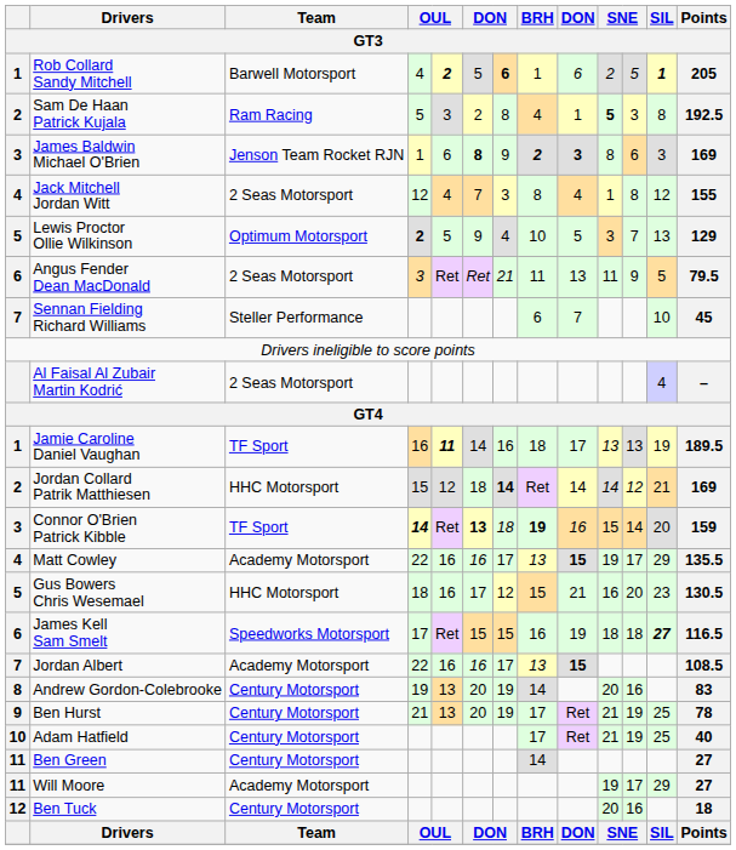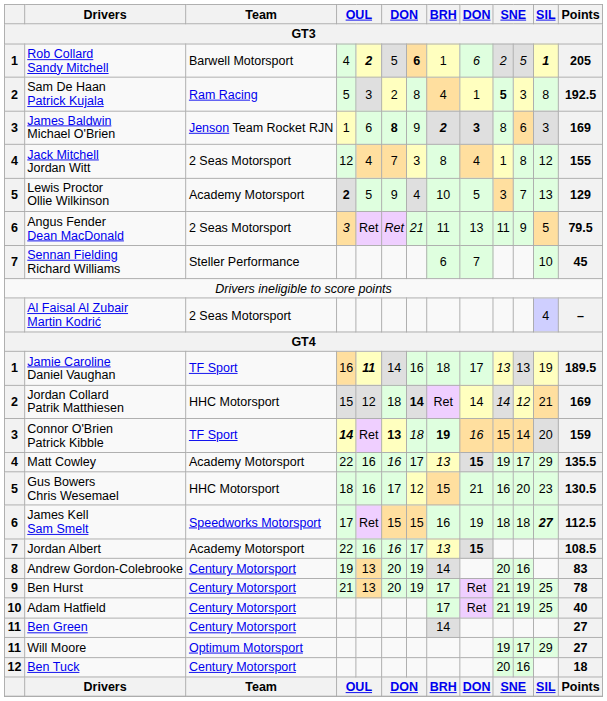 <table class="wikitable" style="font-size:85%; text-align:center;">
 <tr>
 <th></th>
 <th>Drivers</th>
 <th>Team</th>
 <th colspan=2><a href='#'>OUL</a></th>
 <th colspan=2><a href='#'>DON</a></th>
 <th><a href='#'>BRH</a></th>
 <th><a href='#'>DON</a></th>
 <th colspan=2><a href='#'>SNE</a></th>
 <th><a href='#'>SIL</a></th>
 <th>Points</th>
 </tr>
 <tr>
 <th colspan=13>GT3</th>
 </tr>
 <tr>
 <th>1</th>
 <td align=left> <a href='#'>Rob Collard</a><br> <a href='#'>Sandy Mitchell</a></td>
 <td align=left> Barwell Motorsport</td>
 <td style="background:#dfffdf;">4</td>
 <td style="background:#ffffbf;"><strong><em>2</em></strong></td>
 <td style="background:#dfdfdf;">5</td>
 <td style="background:#ffdf9f;"><strong>6</strong></td>
 <td style="background:#ffffbf;">1</td>
 <td style="background:#dfffdf;"><em>6</em></td>
 <td style="background:#dfdfdf;"><em>2</em></td>
 <td style="background:#dfdfdf;"><em>5</em></td>
 <td style="background:#ffffbf;"><strong><em>1</em></strong></td>
 <th>205</th>
 </tr>
 <tr>
 <th>2</th>
 <td align=left> Sam De Haan<br> <a href='#'>Patrick Kujala</a></td>
 <td align=left> <a href='#'>Ram Racing</a></td>
 <td style="background:#dfffdf;">5</td>
 <td style="background:#dfdfdf;">3</td>
 <td style="background:#ffffbf;">2</td>
 <td style="background:#dfffdf;">8</td>
 <td style="background:#ffdf9f;">4</td>
 <td style="background:#ffffbf;">1</td>
 <td style="background:#dfffdf;"><strong>5</strong></td>
 <td style="background:#ffffbf;">3</td>
 <td style="background:#dfffdf;">8</td>
 <th>192.5</th>
 </tr>
 <tr>
 <th>3</th>
 <td align=left> <a href='#'>James Baldwin</a><br> Michael O'Brien</td>
 <td align=left> <a href='#'>Jenson</a> Team Rocket RJN</td>
 <td style="background:#ffffbf;">1</td>
 <td style="background:#dfffdf;">6</td>
 <td style="background:#dfffdf;"><strong>8</strong></td>
 <td style="background:#dfffdf;">9</td>
 <td style="background:#dfdfdf;"><strong><em>2</em></strong></td>
 <td style="background:#dfdfdf;"><strong>3</strong></td>
 <td style="background:#dfffdf;">8</td>
 <td style="background:#ffdf9f;">6</td>
 <td style="background:#dfdfdf;">3</td>
 <th>169</th>
 </tr>
 <tr>
 <th>4</th>
 <td align=left> <a href='#'>Jack Mitchell</a><br> Jordan Witt</td>
 <td align=left> 2 Seas Motorsport</td>
 <td style="background:#dfffdf;">12</td>
 <td style="background:#ffdf9f;">4</td>
 <td style="background:#ffdf9f;">7</td>
 <td style="background:#ffffbf;">3</td>
 <td style="background:#dfffdf;">8</td>
 <td style="background:#ffdf9f;">4</td>
 <td style="background:#ffffbf;">1</td>
 <td style="background:#dfffdf;">8</td>
 <td style="background:#dfffdf;">12</td>
 <th>155</th>
 </tr>
 <tr>
 <th>5</th>
 <td align=left> Lewis Proctor<br> Ollie Wilkinson</td>
-<td align=left> <a href='#'>Optimum Motorsport</a></td>
+<td align=left> Academy Motorsport</td>
 <td style="background:#dfdfdf;"><strong>2</strong></td>
 <td style="background:#dfffdf;">5</td>
 <td style="background:#dfffdf;">9</td>
 <td style="background:#dfdfdf;">4</td>
 <td style="background:#dfffdf;">10</td>
 <td style="background:#dfffdf;">5</td>
 <td style="background:#ffdf9f;">3</td>
 <td style="background:#dfffdf;">7</td>
 <td style="background:#dfffdf;">13</td>
 <th>129</th>
 </tr>
 <tr>
 <th>6</th>
 <td align=left> Angus Fender<br> <a href='#'>Dean MacDonald</a></td>
 <td align=left> 2 Seas Motorsport</td>
 <td style="background:#ffdf9f;"><em>3</em></td>
 <td style="background:#efcfff;">Ret</td>
 <td style="background:#efcfff;"><em>Ret</em></td>
 <td style="background:#dfffdf;"><em>21</em></td>
 <td style="background:#dfffdf;">11</td>
 <td style="background:#dfffdf;">13</td>
 <td style="background:#dfffdf;">11</td>
 <td style="background:#dfffdf;">9</td>
 <td style="background:#ffdf9f;">5</td>
 <th>79.5</th>
 </tr>
 <tr>
 <th>7</th>
 <td align=left> <a href='#'>Sennan Fielding</a><br> Richard Williams</td>
 <td align=left> Steller Performance</td>
 <td></td>
 <td></td>
 <td></td>
 <td></td>
 <td style="background:#dfffdf;">6</td>
 <td style="background:#dfffdf;">7</td>
 <td></td>
 <td></td>
 <td style="background:#dfffdf;">10</td>
 <th>45</th>
 </tr>
 <tr>
 <td colspan=13><em>Drivers ineligible to score points</em></td>
 </tr>
 <tr>
 <th></th>
 <td align=left> <a href='#'>Al Faisal Al Zubair</a><br> <a href='#'>Martin Kodrić</a></td>
 <td align=left> 2 Seas Motorsport</td>
 <td></td>
 <td></td>
 <td></td>
 <td></td>
 <td></td>
 <td></td>
 <td></td>
 <td></td>
 <td style="background:#cfcfff;">4</td>
 <th>–</th>
 </tr>
 <tr>
 <th colspan=13>GT4</th>
 </tr>
 <tr>
 <th>1</th>
 <td align=left> <a href='#'>Jamie Caroline</a><br> Daniel Vaughan</td>
 <td align=left> <a href='#'>TF Sport</a></td>
 <td style="background:#ffdf9f;">16</td>
 <td style="background:#ffffbf;"><strong><em>11</em></strong></td>
 <td style="background:#dfdfdf;">14</td>
 <td style="background:#dfffdf;">16</td>
 <td style="background:#dfffdf;">18</td>
 <td style="background:#dfffdf;">17</td>
 <td style="background:#ffffbf;"><em>13</em></td>
 <td style="background:#dfdfdf;">13</td>
 <td style="background:#ffffbf;">19</td>
 <th>189.5</th>
 </tr>
 <tr>
 <th>2</th>
 <td align=left> Jordan Collard<br> Patrik Matthiesen</td>
 <td align=left> HHC Motorsport</td>
 <td style="background:#dfdfdf;">15</td>
 <td style="background:#dfdfdf;">12</td>
 <td style="background:#dfffdf;">18</td>
 <td style="background:#dfdfdf;"><strong>14</strong></td>
 <td style="background:#efcfff;">Ret</td>
 <td style="background:#ffffbf;">14</td>
 <td style="background:#dfdfdf;"><em>14</em></td>
 <td style="background:#ffffbf;"><em>12</em></td>
 <td style="background:#ffdf9f;">21</td>
 <th>169</th>
 </tr>
 <tr>
 <th>3</th>
 <td align=left> Connor O'Brien<br> Patrick Kibble</td>
 <td align=left> <a href='#'>TF Sport</a></td>
 <td style="background:#ffffbf;"><strong><em>14</em></strong></td>
 <td style="background:#efcfff;">Ret</td>
 <td style="background:#ffffbf;"><strong>13</strong></td>
 <td style="background:#dfffdf;"><em>18</em></td>
 <td style="background:#dfffdf;"><strong>19</strong></td>
 <td style="background:#ffdf9f;"><em>16</em></td>
 <td style="background:#ffdf9f;">15</td>
 <td style="background:#ffdf9f;">14</td>
 <td style="background:#dfdfdf;">20</td>
 <th>159</th>
 </tr>
 <tr>
 <th>4</th>
 <td align=left> Matt Cowley</td>
 <td align=left> Academy Motorsport</td>
 <td style="background:#dfffdf;">22</td>
 <td style="background:#dfffdf;">16</td>
 <td style="background:#dfffdf;"><em>16</em></td>
 <td style="background:#dfffdf;">17</td>
 <td style="background:#ffffbf;"><em>13</em></td>
 <td style="background:#dfdfdf;"><strong>15</strong></td>
 <td style="background:#dfffdf;">19</td>
 <td style="background:#dfffdf;">17</td>
 <td style="background:#dfffdf;">29</td>
 <th>135.5</th>
 </tr>
 <tr>
 <th>5</th>
 <td align=left> Gus Bowers<br> Chris Wesemael</td>
 <td align=left> HHC Motorsport</td>
 <td style="background:#dfffdf;">18</td>
 <td style="background:#dfffdf;">16</td>
 <td style="background:#dfffdf;">17</td>
 <td style="background:#ffffbf;">12</td>
 <td style="background:#ffdf9f;">15</td>
 <td style="background:#dfffdf;">21</td>
 <td style="background:#dfffdf;">16</td>
 <td style="background:#dfffdf;">20</td>
 <td style="background:#dfffdf;">23</td>
 <th>130.5</th>
 </tr>
 <tr>
 <th>6</th>
 <td align=left> James Kell<br> <a href='#'>Sam Smelt</a></td>
 <td align=left> <a href='#'>Speedworks Motorsport</a></td>
 <td style="background:#dfffdf;">17</td>
 <td style="background:#efcfff;">Ret</td>
 <td style="background:#ffdf9f;">15</td>
 <td style="background:#ffdf9f;">15</td>
 <td style="background:#dfffdf;">16</td>
 <td style="background:#dfffdf;">19</td>
 <td style="background:#dfffdf;">18</td>
 <td style="background:#dfffdf;">18</td>
 <td style="background:#dfffdf;"><strong><em>27</em></strong></td>
-<th>116.5</th>
+<th>112.5</th>
 </tr>
 <tr>
 <th>7</th>
 <td align=left> Jordan Albert</td>
 <td align=left> Academy Motorsport</td>
 <td style="background:#dfffdf;">22</td>
 <td style="background:#dfffdf;">16</td>
 <td style="background:#dfffdf;"><em>16</em></td>
 <td style="background:#dfffdf;">17</td>
 <td style="background:#ffffbf;"><em>13</em></td>
 <td style="background:#dfdfdf;"><strong>15</strong></td>
 <td></td>
 <td></td>
 <td></td>
 <th>108.5</th>
 </tr>
 <tr>
 <th>8</th>
 <td align=left> Andrew Gordon-Colebrooke</td>
 <td align=left> <a href='#'>Century Motorsport</a></td>
 <td style="background:#dfffdf;">19</td>
 <td style="background:#ffdf9f;">13</td>
 <td style="background:#dfffdf;">20</td>
 <td style="background:#dfffdf;">19</td>
 <td style="background:#dfdfdf;">14</td>
 <td></td>
 <td style="background:#dfffdf;">20</td>
 <td style="background:#dfffdf;">16</td>
 <td></td>
 <th>83</th>
 </tr>
 <tr>
 <th>9</th>
 <td align=left> Ben Hurst</td>
 <td align=left> <a href='#'>Century Motorsport</a></td>
 <td style="background:#dfffdf;">21</td>
 <td style="background:#ffdf9f;">13</td>
 <td style="background:#dfffdf;">20</td>
 <td style="background:#dfffdf;">19</td>
 <td style="background:#dfffdf;">17</td>
 <td style="background:#efcfff;">Ret</td>
 <td style="background:#dfffdf;">21</td>
 <td style="background:#dfffdf;">19</td>
 <td style="background:#dfffdf;">25</td>
 <th>78</th>
 </tr>
 <tr>
 <th>10</th>
 <td align=left> Adam Hatfield</td>
 <td align=left> <a href='#'>Century Motorsport</a></td>
 <td></td>
 <td></td>
 <td></td>
 <td></td>
 <td style="background:#dfffdf;">17</td>
 <td style="background:#efcfff;">Ret</td>
 <td style="background:#dfffdf;">21</td>
 <td style="background:#dfffdf;">19</td>
 <td style="background:#dfffdf;">25</td>
 <th>40</th>
 </tr>
 <tr>
 <th>11</th>
 <td align=left> <a href='#'>Ben Green</a></td>
 <td align=left> <a href='#'>Century Motorsport</a></td>
 <td></td>
 <td></td>
 <td></td>
 <td></td>
 <td style="background:#dfdfdf;">14</td>
 <td></td>
 <td></td>
 <td></td>
 <td></td>
 <th>27</th>
 </tr>
 <tr>
 <th>11</th>
 <td align=left> Will Moore</td>
-<td align=left> Academy Motorsport</td>
+<td align=left> <a href='#'>Optimum Motorsport</a></td>
 <td></td>
 <td></td>
 <td></td>
 <td></td>
 <td></td>
 <td></td>
 <td style="background:#dfffdf;">19</td>
 <td style="background:#dfffdf;">17</td>
 <td style="background:#dfffdf;">29</td>
 <th>27</th>
 </tr>
 <tr>
 <th>12</th>
 <td align=left> <a href='#'>Ben Tuck</a></td>
 <td align=left> <a href='#'>Century Motorsport</a></td>
 <td></td>
 <td></td>
 <td></td>
 <td></td>
 <td></td>
 <td></td>
 <td style="background:#dfffdf;">20</td>
 <td style="background:#dfffdf;">16</td>
 <td></td>
 <th>18</th>
 </tr>
 <tr>
 <th></th>
 <th>Drivers</th>
 <th>Team</th>
 <th colspan=2><a href='#'>OUL</a></th>
 <th colspan=2><a href='#'>DON</a></th>
 <th><a href='#'>BRH</a></th>
 <th><a href='#'>DON</a></th>
 <th colspan=2><a href='#'>SNE</a></th>
 <th><a href='#'>SIL</a></th>
 <th>Points</th>
 </tr>
 <tr>
 </tr>
 </table>
